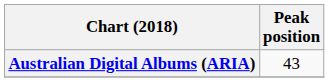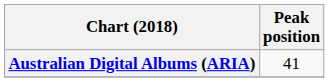 <table class="wikitable sortable plainrowheaders" style="text-align:center">
 <tr>
 <th>Chart (2018)</th>
 <th>Peak<br>position</th>
 </tr>
 <tr>
 <th scope="row"><a href='#'>Australian Digital Albums</a> (<a href='#'>ARIA</a>)</th>
-<td>43</td>
+<td>41</td>
 </tr>
 <tr>
 </tr>
 <tr>
 </tr>
 </table>
